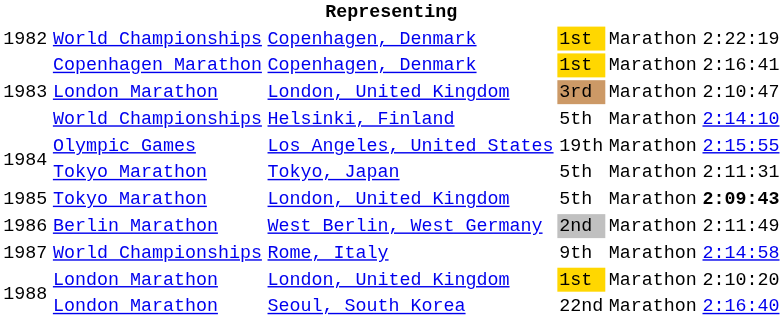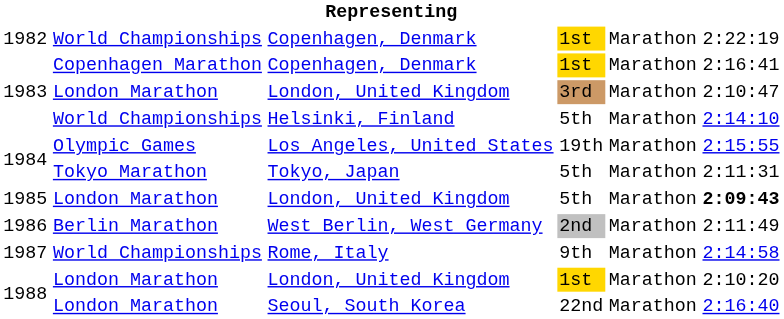 <table>
 <tr>
 <th colspan="6">Representing </th>
 </tr>
 <tr>
 <td>1982</td>
 <td><a href='#'>World Championships</a></td>
 <td><a href='#'>Copenhagen, Denmark</a></td>
 <td bgcolor="gold">1st</td>
 <td>Marathon</td>
 <td>2:22:19</td>
 </tr>
 <tr>
 <td rowspan=3>1983</td>
 <td><a href='#'>Copenhagen Marathon</a></td>
 <td><a href='#'>Copenhagen, Denmark</a></td>
 <td bgcolor="gold">1st</td>
 <td>Marathon</td>
 <td>2:16:41</td>
 </tr>
 <tr>
 <td><a href='#'>London Marathon</a></td>
 <td><a href='#'>London, United Kingdom</a></td>
 <td bgcolor="cc9966">3rd</td>
 <td>Marathon</td>
 <td>2:10:47</td>
 </tr>
 <tr>
 <td><a href='#'>World Championships</a></td>
 <td><a href='#'>Helsinki, Finland</a></td>
 <td>5th</td>
 <td>Marathon</td>
 <td><a href='#'>2:14:10</a></td>
 </tr>
 <tr>
 <td rowspan=2>1984</td>
 <td><a href='#'>Olympic Games</a></td>
 <td><a href='#'>Los Angeles, United States</a></td>
 <td>19th</td>
 <td>Marathon</td>
 <td><a href='#'>2:15:55</a></td>
 </tr>
 <tr>
 <td><a href='#'>Tokyo Marathon</a></td>
 <td><a href='#'>Tokyo, Japan</a></td>
 <td>5th</td>
 <td>Marathon</td>
 <td>2:11:31</td>
 </tr>
 <tr>
 <td>1985</td>
-<td><a href='#'>Tokyo Marathon</a></td>
+<td><a href='#'>London Marathon</a></td>
 <td><a href='#'>London, United Kingdom</a></td>
 <td>5th</td>
 <td>Marathon</td>
 <td><strong>2:09:43</strong></td>
 </tr>
 <tr>
 <td>1986</td>
 <td><a href='#'>Berlin Marathon</a></td>
 <td><a href='#'>West Berlin, West Germany</a></td>
 <td bgcolor="silver">2nd</td>
 <td>Marathon</td>
 <td>2:11:49</td>
 </tr>
 <tr>
 <td>1987</td>
 <td><a href='#'>World Championships</a></td>
 <td><a href='#'>Rome, Italy</a></td>
 <td>9th</td>
 <td>Marathon</td>
 <td><a href='#'>2:14:58</a></td>
 </tr>
 <tr>
 <td rowspan=2>1988</td>
 <td><a href='#'>London Marathon</a></td>
 <td><a href='#'>London, United Kingdom</a></td>
 <td bgcolor="gold">1st</td>
 <td>Marathon</td>
 <td>2:10:20</td>
 </tr>
 <tr>
 <td><a href='#'>London Marathon</a></td>
 <td><a href='#'>Seoul, South Korea</a></td>
 <td>22nd</td>
 <td>Marathon</td>
 <td><a href='#'>2:16:40</a></td>
 </tr>
 </table>
